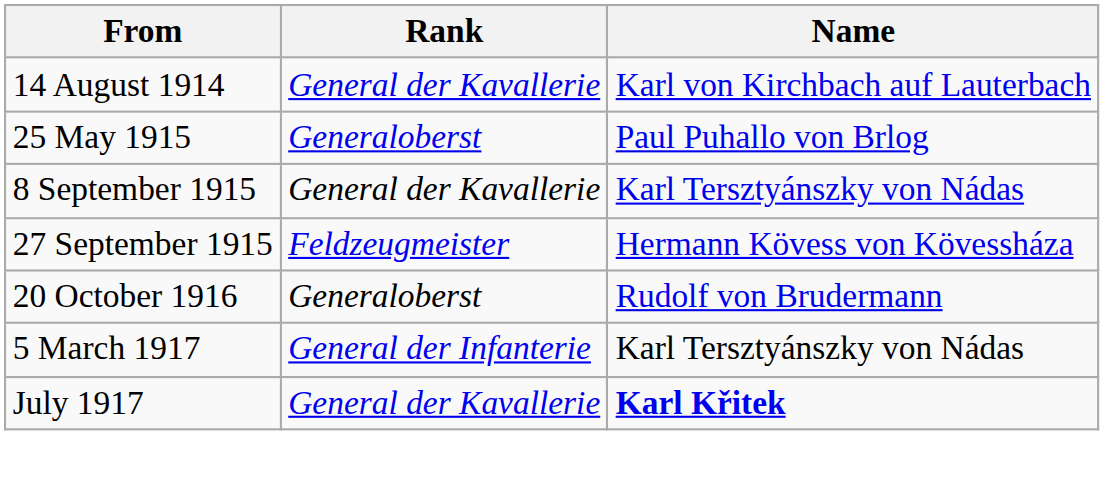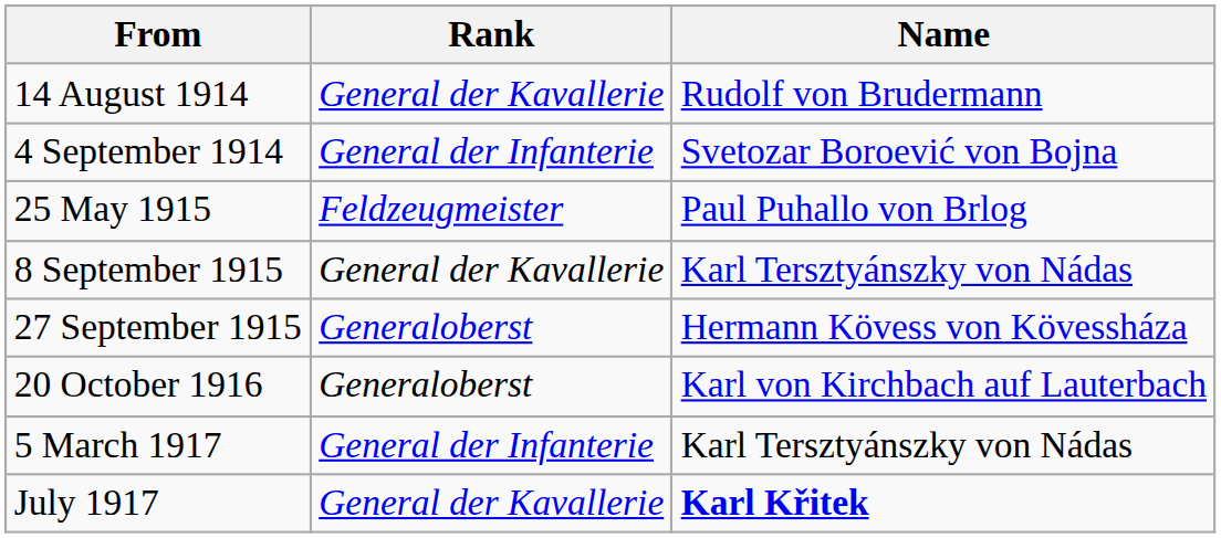 <table class="wikitable">
 <tr>
 <th>From</th>
 <th>Rank</th>
 <th>Name</th>
 </tr>
 <tr>
 <td>14 August 1914</td>
 <td><em><a href='#'>General der Kavallerie</a></em></td>
-<td><a href='#'>Karl von Kirchbach auf Lauterbach</a></td>
+<td><a href='#'>Rudolf von Brudermann</a></td>
+</tr>
+<tr>
+<td>4 September 1914</td>
+<td><em><a href='#'>General der Infanterie</a></em></td>
+<td><a href='#'>Svetozar Boroević von Bojna</a></td>
 </tr>
 <tr>
 <td>25 May 1915</td>
-<td><em><a href='#'>Generaloberst</a></em></td>
+<td><em><a href='#'>Feldzeugmeister</a></em></td>
 <td><a href='#'>Paul Puhallo von Brlog</a></td>
 </tr>
 <tr>
 <td>8 September 1915</td>
 <td><em>General der Kavallerie</em></td>
 <td><a href='#'>Karl Tersztyánszky von Nádas</a></td>
 </tr>
 <tr>
 <td>27 September 1915</td>
-<td><em><a href='#'>Feldzeugmeister</a></em></td>
+<td><em><a href='#'>Generaloberst</a></em></td>
 <td><a href='#'>Hermann Kövess von Kövessháza</a></td>
 </tr>
 <tr>
 <td>20 October 1916</td>
 <td><em>Generaloberst</em></td>
-<td><a href='#'>Rudolf von Brudermann</a></td>
+<td><a href='#'>Karl von Kirchbach auf Lauterbach</a></td>
 </tr>
 <tr>
 <td>5 March 1917</td>
 <td><em><a href='#'>General der Infanterie</a></em></td>
 <td>Karl Tersztyánszky von Nádas</td>
 </tr>
 <tr>
 <td>July 1917</td>
 <td><em><a href='#'>General der Kavallerie</a></em></td>
 <td><strong><a href='#'>Karl Křitek</a></strong></td>
 </tr>
 </table>
